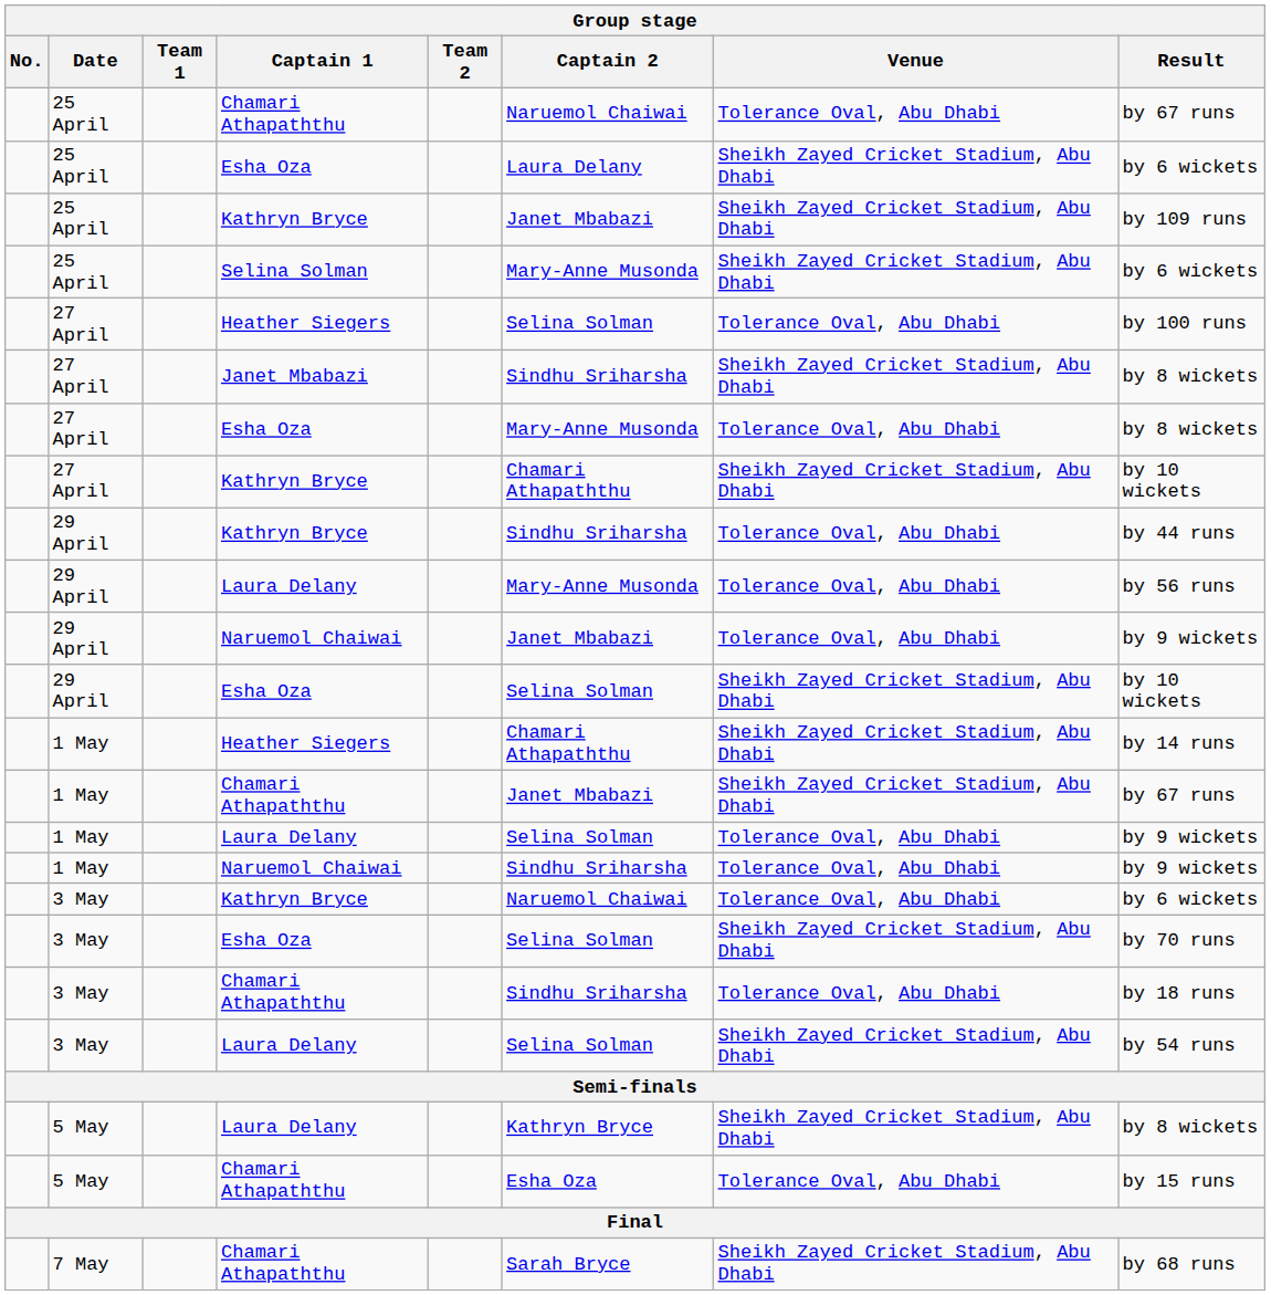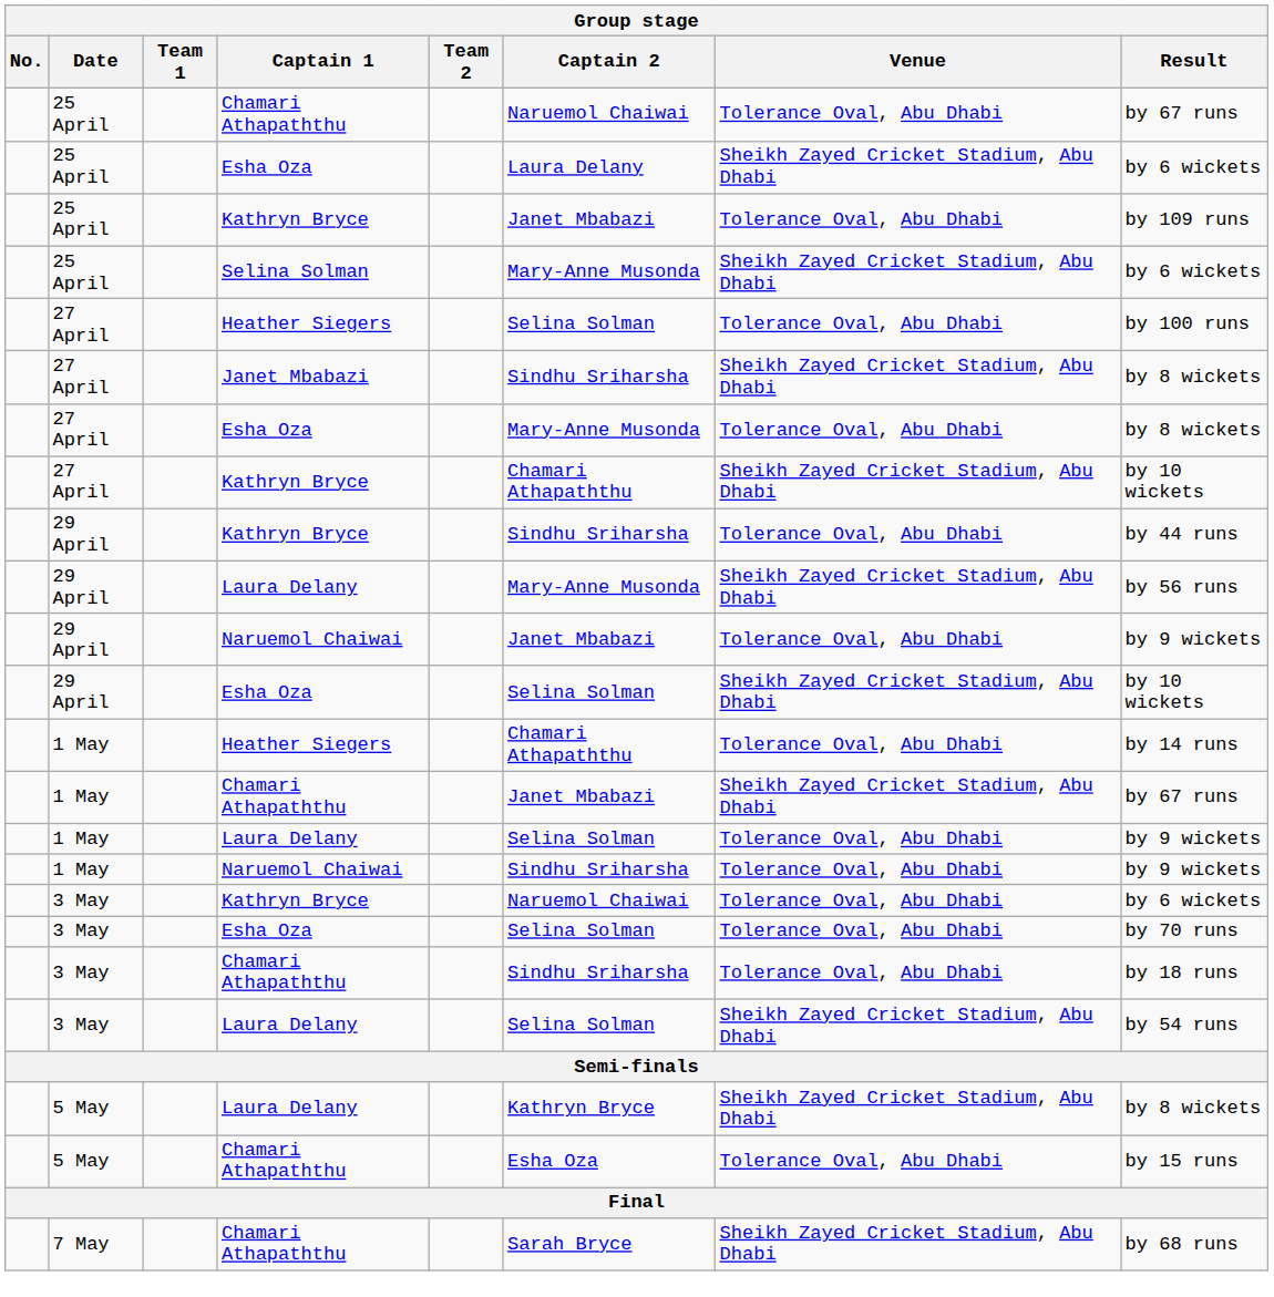 <table class="wikitable">
 <tr>
 <th colspan="8">Group stage</th>
 </tr>
 <tr>
 <th>No.</th>
 <th>Date</th>
 <th>Team 1</th>
 <th>Captain 1</th>
 <th>Team 2</th>
 <th>Captain 2</th>
 <th>Venue</th>
 <th>Result</th>
 </tr>
 <tr>
 <td></td>
 <td>25 April</td>
 <td></td>
 <td><a href='#'>Chamari Athapaththu</a></td>
 <td></td>
 <td><a href='#'>Naruemol Chaiwai</a></td>
 <td><a href='#'>Tolerance Oval</a>, <a href='#'>Abu Dhabi</a></td>
 <td> by 67 runs</td>
 </tr>
 <tr>
 <td></td>
 <td>25 April</td>
 <td></td>
 <td><a href='#'>Esha Oza</a></td>
 <td></td>
 <td><a href='#'>Laura Delany</a></td>
 <td><a href='#'>Sheikh Zayed Cricket Stadium</a>, <a href='#'>Abu Dhabi</a></td>
 <td> by 6 wickets</td>
 </tr>
 <tr>
 <td></td>
 <td>25 April</td>
 <td></td>
 <td><a href='#'>Kathryn Bryce</a></td>
 <td></td>
 <td><a href='#'>Janet Mbabazi</a></td>
-<td><a href='#'>Sheikh Zayed Cricket Stadium</a>, <a href='#'>Abu Dhabi</a></td>
+<td><a href='#'>Tolerance Oval</a>, <a href='#'>Abu Dhabi</a></td>
 <td> by 109 runs</td>
 </tr>
 <tr>
 <td></td>
 <td>25 April</td>
 <td></td>
 <td><a href='#'>Selina Solman</a></td>
 <td></td>
 <td><a href='#'>Mary-Anne Musonda</a></td>
 <td><a href='#'>Sheikh Zayed Cricket Stadium</a>, <a href='#'>Abu Dhabi</a></td>
 <td> by 6 wickets</td>
 </tr>
 <tr>
 <td></td>
 <td>27 April</td>
 <td></td>
 <td><a href='#'>Heather Siegers</a></td>
 <td></td>
 <td><a href='#'>Selina Solman</a></td>
 <td><a href='#'>Tolerance Oval</a>, <a href='#'>Abu Dhabi</a></td>
 <td> by 100 runs</td>
 </tr>
 <tr>
 <td></td>
 <td>27 April</td>
 <td></td>
 <td><a href='#'>Janet Mbabazi</a></td>
 <td></td>
 <td><a href='#'>Sindhu Sriharsha</a></td>
 <td><a href='#'>Sheikh Zayed Cricket Stadium</a>, <a href='#'>Abu Dhabi</a></td>
 <td> by 8 wickets</td>
 </tr>
 <tr>
 <td></td>
 <td>27 April</td>
 <td></td>
 <td><a href='#'>Esha Oza</a></td>
 <td></td>
 <td><a href='#'>Mary-Anne Musonda</a></td>
 <td><a href='#'>Tolerance Oval</a>, <a href='#'>Abu Dhabi</a></td>
 <td> by 8 wickets</td>
 </tr>
 <tr>
 <td></td>
 <td>27 April</td>
 <td></td>
 <td><a href='#'>Kathryn Bryce</a></td>
 <td></td>
 <td><a href='#'>Chamari Athapaththu</a></td>
 <td><a href='#'>Sheikh Zayed Cricket Stadium</a>, <a href='#'>Abu Dhabi</a></td>
 <td> by 10 wickets</td>
 </tr>
 <tr>
 <td></td>
 <td>29 April</td>
 <td></td>
 <td><a href='#'>Kathryn Bryce</a></td>
 <td></td>
 <td><a href='#'>Sindhu Sriharsha</a></td>
 <td><a href='#'>Tolerance Oval</a>, <a href='#'>Abu Dhabi</a></td>
 <td> by 44 runs</td>
 </tr>
 <tr>
 <td></td>
 <td>29 April</td>
 <td></td>
 <td><a href='#'>Laura Delany</a></td>
 <td></td>
 <td><a href='#'>Mary-Anne Musonda</a></td>
-<td><a href='#'>Tolerance Oval</a>, <a href='#'>Abu Dhabi</a></td>
+<td><a href='#'>Sheikh Zayed Cricket Stadium</a>, <a href='#'>Abu Dhabi</a></td>
 <td> by 56 runs</td>
 </tr>
 <tr>
 <td></td>
 <td>29 April</td>
 <td></td>
 <td><a href='#'>Naruemol Chaiwai</a></td>
 <td></td>
 <td><a href='#'>Janet Mbabazi</a></td>
 <td><a href='#'>Tolerance Oval</a>, <a href='#'>Abu Dhabi</a></td>
 <td> by 9 wickets</td>
 </tr>
 <tr>
 <td></td>
 <td>29 April</td>
 <td></td>
 <td><a href='#'>Esha Oza</a></td>
 <td></td>
 <td><a href='#'>Selina Solman</a></td>
 <td><a href='#'>Sheikh Zayed Cricket Stadium</a>, <a href='#'>Abu Dhabi</a></td>
 <td> by 10 wickets</td>
 </tr>
 <tr>
 <td></td>
 <td>1 May</td>
 <td></td>
 <td><a href='#'>Heather Siegers</a></td>
 <td></td>
 <td><a href='#'>Chamari Athapaththu</a></td>
-<td><a href='#'>Sheikh Zayed Cricket Stadium</a>, <a href='#'>Abu Dhabi</a></td>
+<td><a href='#'>Tolerance Oval</a>, <a href='#'>Abu Dhabi</a></td>
 <td> by 14 runs</td>
 </tr>
 <tr>
 <td></td>
 <td>1 May</td>
 <td></td>
 <td><a href='#'>Chamari Athapaththu</a></td>
 <td></td>
 <td><a href='#'>Janet Mbabazi</a></td>
 <td><a href='#'>Sheikh Zayed Cricket Stadium</a>, <a href='#'>Abu Dhabi</a></td>
 <td> by 67 runs</td>
 </tr>
 <tr>
 <td></td>
 <td>1 May</td>
 <td></td>
 <td><a href='#'>Laura Delany</a></td>
 <td></td>
 <td><a href='#'>Selina Solman</a></td>
 <td><a href='#'>Tolerance Oval</a>, <a href='#'>Abu Dhabi</a></td>
 <td> by 9 wickets</td>
 </tr>
 <tr>
 <td></td>
 <td>1 May</td>
 <td></td>
 <td><a href='#'>Naruemol Chaiwai</a></td>
 <td></td>
 <td><a href='#'>Sindhu Sriharsha</a></td>
 <td><a href='#'>Tolerance Oval</a>, <a href='#'>Abu Dhabi</a></td>
 <td> by 9 wickets</td>
 </tr>
 <tr>
 <td></td>
 <td>3 May</td>
 <td></td>
 <td><a href='#'>Kathryn Bryce</a></td>
 <td></td>
 <td><a href='#'>Naruemol Chaiwai</a></td>
 <td><a href='#'>Tolerance Oval</a>, <a href='#'>Abu Dhabi</a></td>
 <td> by 6 wickets</td>
 </tr>
 <tr>
 <td></td>
 <td>3 May</td>
 <td></td>
 <td><a href='#'>Esha Oza</a></td>
 <td></td>
 <td><a href='#'>Selina Solman</a></td>
-<td><a href='#'>Sheikh Zayed Cricket Stadium</a>, <a href='#'>Abu Dhabi</a></td>
+<td><a href='#'>Tolerance Oval</a>, <a href='#'>Abu Dhabi</a></td>
 <td> by 70 runs</td>
 </tr>
 <tr>
 <td></td>
 <td>3 May</td>
 <td></td>
 <td><a href='#'>Chamari Athapaththu</a></td>
 <td></td>
 <td><a href='#'>Sindhu Sriharsha</a></td>
 <td><a href='#'>Tolerance Oval</a>, <a href='#'>Abu Dhabi</a></td>
 <td> by 18 runs</td>
 </tr>
 <tr>
 <td></td>
 <td>3 May</td>
 <td></td>
 <td><a href='#'>Laura Delany</a></td>
 <td></td>
 <td><a href='#'>Selina Solman</a></td>
 <td><a href='#'>Sheikh Zayed Cricket Stadium</a>, <a href='#'>Abu Dhabi</a></td>
 <td> by 54 runs</td>
 </tr>
 <tr>
 <th colspan="8">Semi-finals</th>
 </tr>
 <tr>
 <td></td>
 <td>5 May</td>
 <td></td>
 <td><a href='#'>Laura Delany</a></td>
 <td></td>
 <td><a href='#'>Kathryn Bryce</a></td>
 <td><a href='#'>Sheikh Zayed Cricket Stadium</a>, <a href='#'>Abu Dhabi</a></td>
 <td> by 8 wickets</td>
 </tr>
 <tr>
 <td></td>
 <td>5 May</td>
 <td></td>
 <td><a href='#'>Chamari Athapaththu</a></td>
 <td></td>
 <td><a href='#'>Esha Oza</a></td>
 <td><a href='#'>Tolerance Oval</a>, <a href='#'>Abu Dhabi</a></td>
 <td> by 15 runs</td>
 </tr>
 <tr>
 <th colspan="9">Final</th>
 </tr>
 <tr>
 <td></td>
 <td>7 May</td>
 <td></td>
 <td><a href='#'>Chamari Athapaththu</a></td>
 <td></td>
 <td><a href='#'>Sarah Bryce</a></td>
 <td><a href='#'>Sheikh Zayed Cricket Stadium</a>, <a href='#'>Abu Dhabi</a></td>
 <td> by 68 runs</td>
 </tr>
 </table>
